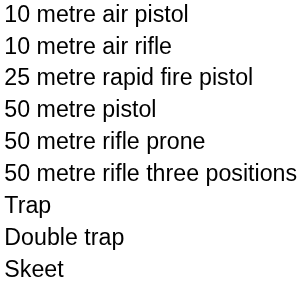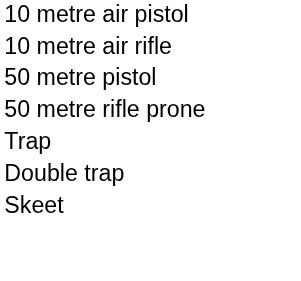 <table>
 <tr>
 <td>10 metre air pistol <br></td>
 <td></td>
 <td></td>
 <td></td>
 </tr>
 <tr>
 <td>10 metre air rifle <br></td>
 <td></td>
 <td></td>
 <td></td>
 </tr>
 <tr>
-<td>25 metre rapid fire pistol <br></td>
-<td></td>
-<td></td>
-<td></td>
-</tr>
-<tr>
 <td>50 metre pistol <br></td>
 <td></td>
 <td></td>
 <td></td>
 </tr>
 <tr>
 <td>50 metre rifle prone <br></td>
-<td></td>
-<td></td>
-<td></td>
-</tr>
-<tr>
-<td>50 metre rifle three positions <br></td>
 <td></td>
 <td></td>
 <td></td>
 </tr>
 <tr>
 <td>Trap <br></td>
 <td></td>
 <td></td>
 <td></td>
 </tr>
 <tr>
 <td>Double trap <br></td>
 <td></td>
 <td></td>
 <td></td>
 </tr>
 <tr>
 <td>Skeet <br></td>
 <td></td>
 <td></td>
 <td></td>
 </tr>
 </table>
